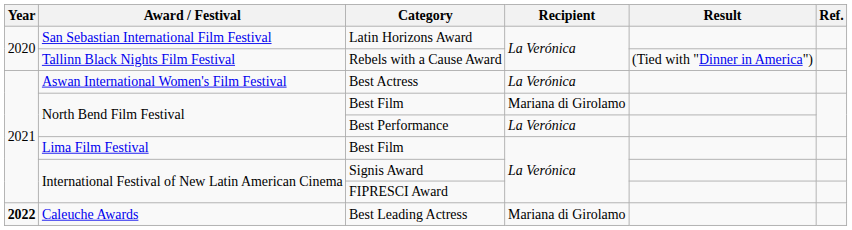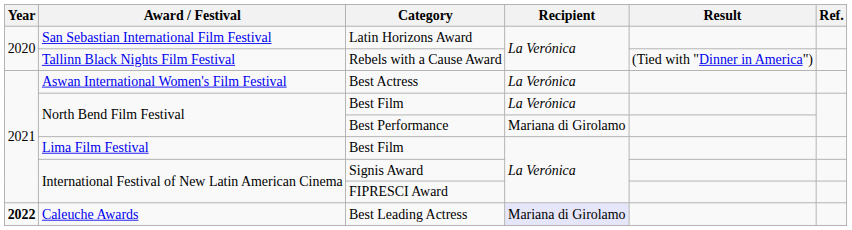 <table class="wikitable">
 <tr>
 <th>Year</th>
 <th>Award / Festival</th>
 <th>Category</th>
 <th>Recipient</th>
 <th>Result</th>
 <th>Ref.</th>
 </tr>
 <tr>
 <td rowspan="2">2020</td>
 <td><a href='#'>San Sebastian International Film Festival</a></td>
 <td>Latin Horizons Award</td>
 <td rowspan="2"><em>La Verónica</em></td>
 <td></td>
 <td></td>
 </tr>
 <tr>
 <td><a href='#'>Tallinn Black Nights Film Festival</a></td>
 <td>Rebels with a Cause Award</td>
 <td> (Tied with "<a href='#'>Dinner in America</a>")</td>
 <td></td>
 </tr>
 <tr>
 <td rowspan="6">2021</td>
 <td><a href='#'>Aswan International Women's Film Festival</a></td>
 <td>Best Actress</td>
 <td><em>La Verónica</em></td>
 <td></td>
 <td></td>
 </tr>
 <tr>
 <td rowspan="2">North Bend Film Festival</td>
 <td>Best Film</td>
-<td>Mariana di Girolamo</td>
+<td><em>La Verónica</em></td>
 <td></td>
 <td rowspan="2"></td>
 </tr>
 <tr>
 <td>Best Performance</td>
-<td><em>La Verónica</em></td>
+<td>Mariana di Girolamo</td>
 <td></td>
 </tr>
 <tr>
 <td><a href='#'>Lima Film Festival</a></td>
 <td>Best Film</td>
 <td rowspan="3"><em>La Verónica</em></td>
 <td></td>
 <td></td>
 </tr>
 <tr>
 <td rowspan="2">International Festival of New Latin American Cinema</td>
 <td>Signis Award</td>
 <td></td>
 <td></td>
 </tr>
 <tr>
 <td>FIPRESCI Award</td>
 <td></td>
 <td></td>
 </tr>
 <tr>
 <td><strong>2022</strong></td>
 <td><a href='#'>Caleuche Awards</a></td>
 <td>Best Leading Actress</td>
-<td>Mariana di Girolamo</td>
+<td style="background: lavender;">Mariana di Girolamo</td>
 <td></td>
 <td></td>
 </tr>
 </table>
